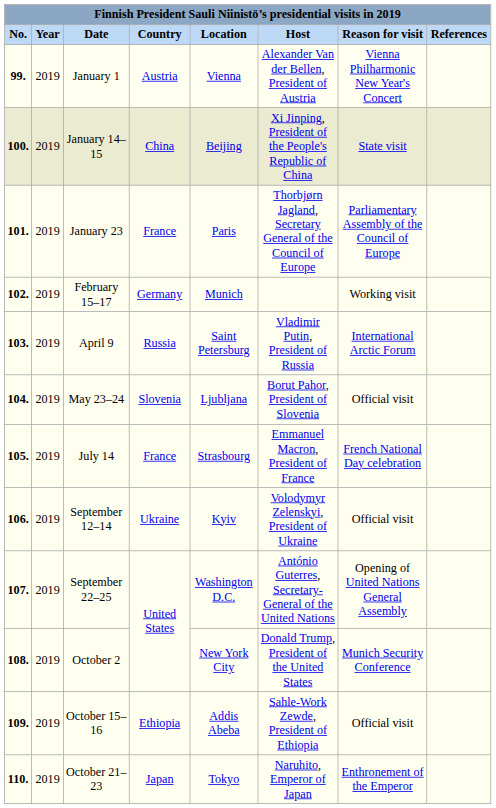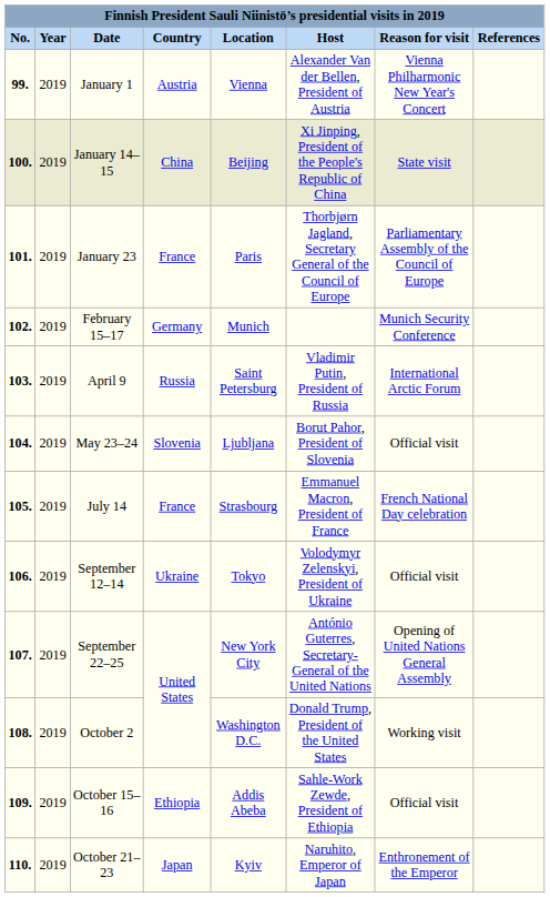 <table class="wikitable" style="font-size:95%; text-align:center; background:#FFFFF0">
 <tr>
 <td colspan="8" style="background:#8CA7C4;"><strong>Finnish President Sauli Niinistö’s presidential visits in 2019</strong></td>
 </tr>
 <tr>
 <th width=30 style=background:#BED9F6>No.</th>
 <th width=40 style=background:#BED9F6>Year</th>
 <th width=120 style=background:#BED9F6>Date</th>
 <th width=120 style=background:#BED9F6>Country</th>
 <th width=100 style=background:#BED9F6>Location</th>
 <th width=200 style=background:#BED9F6>Host</th>
 <th width=180 style=background:#BED9F6>Reason for visit</th>
 <th width=80 style=background:#BED9F6>References</th>
 </tr>
 <tr>
 <td><strong>99.</strong></td>
 <td>2019</td>
 <td>January 1</td>
 <td> <a href='#'>Austria</a></td>
 <td><a href='#'>Vienna</a></td>
 <td><a href='#'>Alexander Van der Bellen</a>, <a href='#'>President of Austria</a></td>
 <td><a href='#'>Vienna Philharmonic New Year's Concert</a></td>
 <td></td>
 </tr>
 <tr style="background:#EBEBD2;">
 <td><strong>100.</strong></td>
 <td>2019</td>
 <td>January 14–15</td>
 <td> <a href='#'>China</a></td>
 <td><a href='#'>Beijing</a></td>
 <td><a href='#'>Xi Jinping</a>, <a href='#'>President of the People's Republic of China</a></td>
 <td><a href='#'>State visit</a></td>
 <td></td>
 </tr>
 <tr>
 <td><strong>101.</strong></td>
 <td>2019</td>
 <td>January 23</td>
 <td> <a href='#'>France</a></td>
 <td><a href='#'>Paris</a></td>
 <td><a href='#'>Thorbjørn Jagland</a>, <a href='#'>Secretary General of the Council of Europe</a></td>
 <td><a href='#'>Parliamentary Assembly of the Council of Europe</a></td>
 <td></td>
 </tr>
 <tr>
 <td><strong>102.</strong></td>
 <td>2019</td>
 <td>February 15–17</td>
 <td> <a href='#'>Germany</a></td>
 <td><a href='#'>Munich</a></td>
 <td></td>
-<td>Working visit</td>
+<td><a href='#'>Munich Security Conference</a></td>
 <td></td>
 </tr>
 <tr>
 <td><strong>103.</strong></td>
 <td>2019</td>
 <td>April 9</td>
 <td> <a href='#'>Russia</a></td>
 <td><a href='#'>Saint Petersburg</a></td>
 <td><a href='#'>Vladimir Putin</a>, <a href='#'>President of Russia</a></td>
 <td><a href='#'>International Arctic Forum</a></td>
 <td></td>
 </tr>
 <tr>
 <td><strong>104.</strong></td>
 <td>2019</td>
 <td>May 23–24</td>
 <td> <a href='#'>Slovenia</a></td>
 <td><a href='#'>Ljubljana</a></td>
 <td><a href='#'>Borut Pahor</a>, <a href='#'>President of Slovenia</a></td>
 <td>Official visit</td>
 <td></td>
 </tr>
 <tr>
 <td><strong>105.</strong></td>
 <td>2019</td>
 <td>July 14</td>
 <td> <a href='#'>France</a></td>
 <td><a href='#'>Strasbourg</a></td>
 <td><a href='#'>Emmanuel Macron</a>, <a href='#'>President of France</a></td>
 <td><a href='#'>French National Day celebration</a></td>
 <td></td>
 </tr>
 <tr>
 <td><strong>106.</strong></td>
 <td>2019</td>
 <td>September 12–14</td>
 <td> <a href='#'>Ukraine</a></td>
-<td><a href='#'>Kyiv</a></td>
+<td><a href='#'>Tokyo</a></td>
 <td><a href='#'>Volodymyr Zelenskyi</a>, <a href='#'>President of Ukraine</a></td>
 <td>Official visit</td>
 <td></td>
 </tr>
 <tr>
 <td><strong>107.</strong></td>
 <td>2019</td>
 <td>September 22–25</td>
 <td rowspan="2"> <a href='#'>United States</a></td>
-<td><a href='#'>Washington D.C.</a></td>
+<td><a href='#'>New York City</a></td>
 <td><a href='#'>António Guterres</a>, <a href='#'>Secretary-General of the United Nations</a></td>
 <td>Opening of <a href='#'>United Nations General Assembly</a></td>
 <td></td>
 </tr>
 <tr>
 <td><strong>108.</strong></td>
 <td>2019</td>
 <td>October 2</td>
-<td><a href='#'>New York City</a></td>
+<td><a href='#'>Washington D.C.</a></td>
 <td><a href='#'>Donald Trump</a>, <a href='#'>President of the United States</a></td>
-<td><a href='#'>Munich Security Conference</a></td>
+<td>Working visit</td>
 <td></td>
 </tr>
 <tr>
 <td><strong>109.</strong></td>
 <td>2019</td>
 <td>October 15–16</td>
 <td> <a href='#'>Ethiopia</a></td>
 <td><a href='#'>Addis Abeba</a></td>
 <td><a href='#'>Sahle-Work Zewde</a>, <a href='#'>President of Ethiopia</a></td>
 <td>Official visit</td>
 <td></td>
 </tr>
 <tr>
 <td><strong>110.</strong></td>
 <td>2019</td>
 <td>October 21–23</td>
 <td> <a href='#'>Japan</a></td>
-<td><a href='#'>Tokyo</a></td>
+<td><a href='#'>Kyiv</a></td>
 <td><a href='#'>Naruhito</a>, <a href='#'>Emperor of Japan</a></td>
 <td><a href='#'>Enthronement of the Emperor</a></td>
 <td></td>
 </tr>
 </table>
